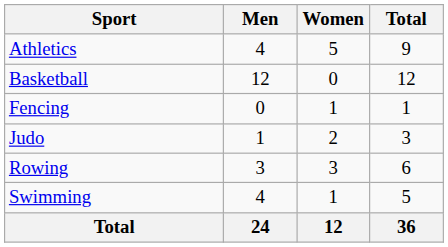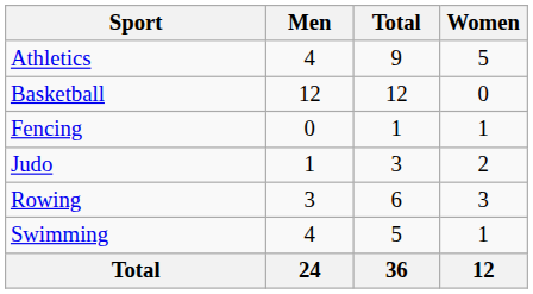 <table class="wikitable sortable" style="text-align:center;">
 <tr>
 <th width=180>Sport</th>
 <th width=55>Men</th>
+<th width=55>Total</th>
 <th width=55>Women</th>
-<th width=55>Total</th>
 </tr>
 <tr>
 <td align=left><a href='#'>Athletics</a></td>
 <td>4</td>
+<td>9</td>
 <td>5</td>
-<td>9</td>
 </tr>
 <tr>
 <td align=left><a href='#'>Basketball</a></td>
 <td>12</td>
+<td>12</td>
 <td>0</td>
-<td>12</td>
 </tr>
 <tr>
 <td align=left><a href='#'>Fencing</a></td>
 <td>0</td>
 <td>1</td>
 <td>1</td>
 </tr>
 <tr>
 <td align=left><a href='#'>Judo</a></td>
 <td>1</td>
+<td>3</td>
 <td>2</td>
-<td>3</td>
 </tr>
 <tr>
 <td align=left><a href='#'>Rowing</a></td>
 <td>3</td>
+<td>6</td>
 <td>3</td>
-<td>6</td>
 </tr>
 <tr>
 <td align=left><a href='#'>Swimming</a></td>
 <td>4</td>
+<td>5</td>
 <td>1</td>
-<td>5</td>
 </tr>
 <tr>
 <th>Total</th>
 <th>24</th>
+<th>36</th>
 <th>12</th>
-<th>36</th>
 </tr>
 </table>
